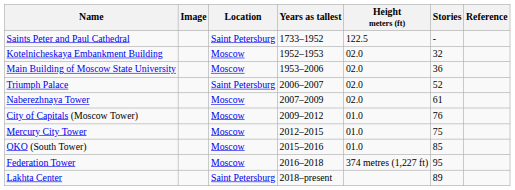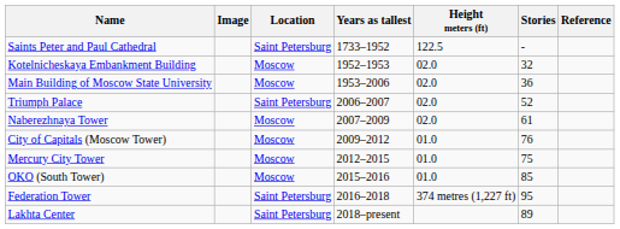 <table class="wikitable">
 <tr>
 <th>Name</th>
 <th>Image</th>
 <th>Location</th>
 <th>Years as tallest</th>
 <th>Height<br><small>meters (ft)</small></th>
 <th>Stories</th>
 <th>Reference</th>
 </tr>
 <tr>
 <td><a href='#'>Saints Peter and Paul Cathedral</a></td>
 <td></td>
 <td><a href='#'>Saint Petersburg</a></td>
 <td>1733–1952</td>
 <td>122.5</td>
 <td>-</td>
 <td></td>
 </tr>
 <tr>
 <td><a href='#'>Kotelnicheskaya Embankment Building</a></td>
 <td></td>
 <td><a href='#'>Moscow</a></td>
 <td>1952–1953</td>
 <td><span>02.0</span></td>
 <td>32</td>
 <td></td>
 </tr>
 <tr>
 <td><a href='#'>Main Building of Moscow State University</a></td>
 <td></td>
 <td><a href='#'>Moscow</a></td>
 <td>1953–2006</td>
 <td><span>02.0</span> </td>
 <td>36</td>
 <td></td>
 </tr>
 <tr>
 <td><a href='#'>Triumph Palace</a></td>
 <td></td>
 <td><a href='#'>Saint Petersburg</a></td>
 <td>2006–2007</td>
 <td><span>02.0</span>  </td>
 <td>52</td>
 <td></td>
 </tr>
 <tr>
 <td><a href='#'>Naberezhnaya Tower</a></td>
 <td></td>
 <td><a href='#'>Moscow</a></td>
 <td>2007–2009</td>
 <td><span>02.0</span> </td>
 <td>61</td>
 <td></td>
 </tr>
 <tr>
 <td><a href='#'>City of Capitals</a> (Moscow Tower)</td>
 <td></td>
 <td><a href='#'>Moscow</a></td>
 <td>2009–2012</td>
 <td><span>01.0</span></td>
 <td>76</td>
 <td></td>
 </tr>
 <tr>
 <td><a href='#'>Mercury City Tower</a></td>
 <td></td>
 <td><a href='#'>Moscow</a></td>
 <td>2012–2015</td>
 <td><span>01.0</span> </td>
 <td>75</td>
 <td></td>
 </tr>
 <tr>
 <td><a href='#'>OKO</a> (South Tower)</td>
 <td></td>
 <td><a href='#'>Moscow</a></td>
 <td>2015–2016</td>
 <td><span>01.0</span> </td>
 <td>85</td>
 <td></td>
 </tr>
 <tr>
 <td><a href='#'>Federation Tower</a></td>
 <td></td>
-<td><a href='#'>Moscow</a></td>
+<td><a href='#'>Saint Petersburg</a></td>
 <td>2016–2018</td>
 <td>374 metres (1,227 ft)</td>
 <td>95</td>
 <td></td>
 </tr>
 <tr>
 <td><a href='#'>Lakhta Center</a></td>
 <td></td>
 <td><a href='#'>Saint Petersburg</a></td>
 <td>2018–present</td>
 <td></td>
 <td>89</td>
 <td></td>
 </tr>
 </table>
